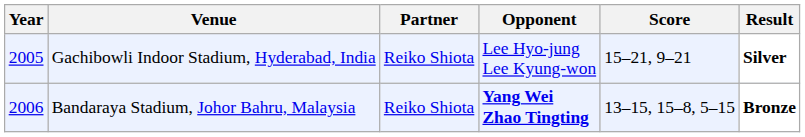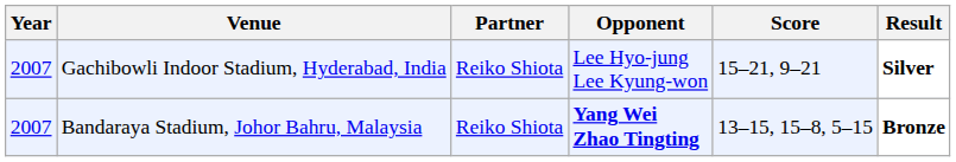 <table class="sortable wikitable" style="font-size: 90%;">
 <tr>
 <th>Year</th>
 <th>Venue</th>
 <th>Partner</th>
 <th>Opponent</th>
 <th>Score</th>
 <th>Result</th>
 </tr>
 <tr style="background:#ECF2FF">
-<td align="center"><a href='#'>2005</a></td>
+<td align="center"><a href='#'>2007</a></td>
 <td align="left">Gachibowli Indoor Stadium, <a href='#'>Hyderabad, India</a></td>
 <td align="left"> <a href='#'>Reiko Shiota</a></td>
 <td align="left"> <a href='#'>Lee Hyo-jung</a> <br>  <a href='#'>Lee Kyung-won</a></td>
 <td align="left">15–21, 9–21</td>
 <td style="text-align:left; background:white"> <strong>Silver</strong></td>
 </tr>
 <tr style="background:#ECF2FF">
-<td align="center"><a href='#'>2006</a></td>
+<td align="center"><a href='#'>2007</a></td>
 <td align="left">Bandaraya Stadium, <a href='#'>Johor Bahru, Malaysia</a></td>
 <td align="left"> <a href='#'>Reiko Shiota</a></td>
 <td align="left"><strong> <a href='#'>Yang Wei</a> <br>  <a href='#'>Zhao Tingting</a></strong></td>
 <td align="left">13–15, 15–8, 5–15</td>
 <td style="text-align:left; background:white"> <strong>Bronze</strong></td>
 </tr>
 </table>
